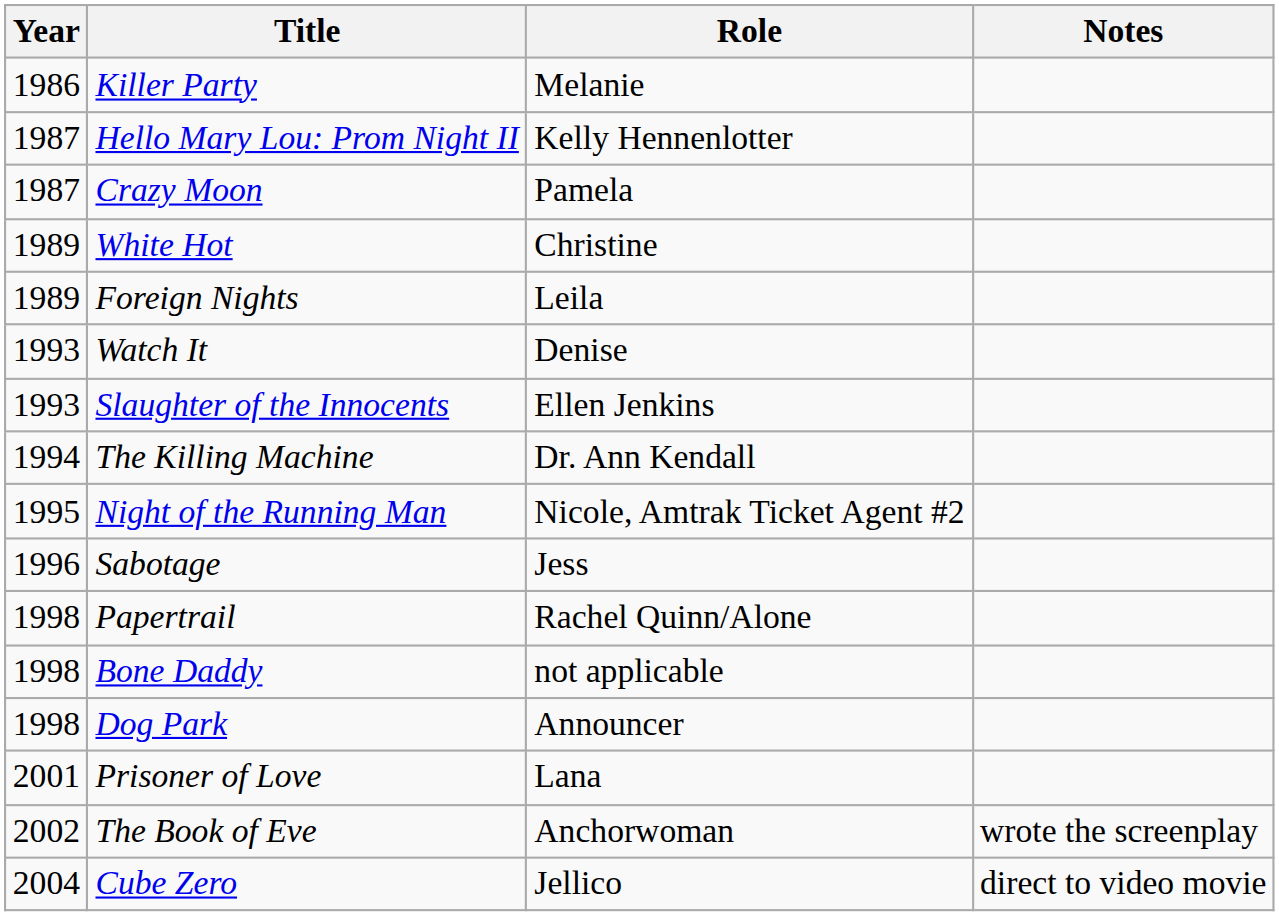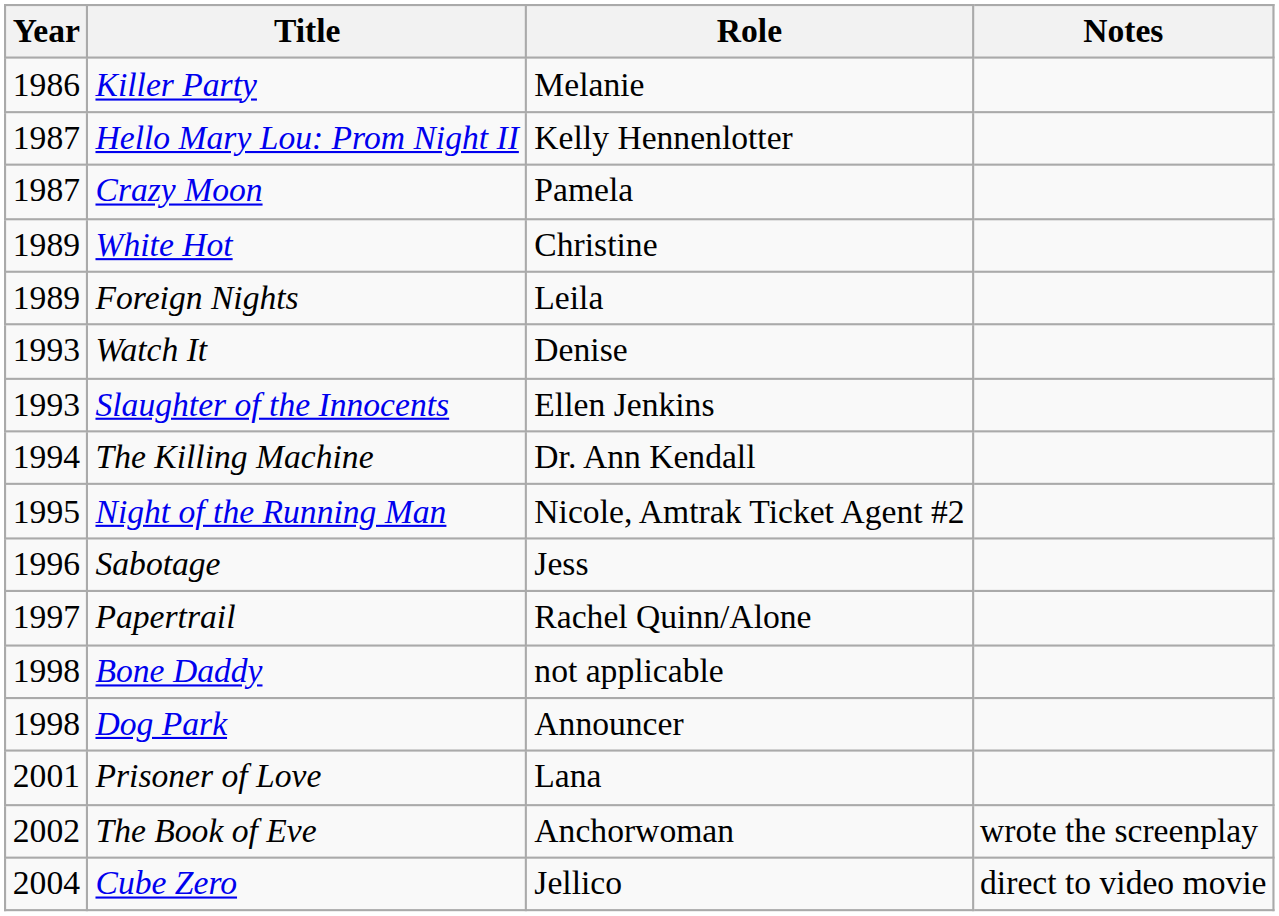 <table class="wikitable sortable">
 <tr>
 <th>Year</th>
 <th>Title</th>
 <th>Role</th>
 <th class="unsortable">Notes</th>
 </tr>
 <tr>
 <td>1986</td>
 <td><em><a href='#'>Killer Party</a></em></td>
 <td>Melanie</td>
 <td></td>
 </tr>
 <tr>
 <td>1987</td>
 <td><em><a href='#'>Hello Mary Lou: Prom Night II</a></em></td>
 <td>Kelly Hennenlotter</td>
 <td></td>
 </tr>
 <tr>
 <td>1987</td>
 <td><em><a href='#'>Crazy Moon</a></em></td>
 <td>Pamela</td>
 <td></td>
 </tr>
 <tr>
 <td>1989</td>
 <td><em><a href='#'>White Hot</a></em></td>
 <td>Christine</td>
 <td></td>
 </tr>
 <tr>
 <td>1989</td>
 <td><em>Foreign Nights</em></td>
 <td>Leila</td>
 <td></td>
 </tr>
 <tr>
 <td>1993</td>
 <td><em>Watch It</em></td>
 <td>Denise</td>
 <td></td>
 </tr>
 <tr>
 <td>1993</td>
 <td><em><a href='#'>Slaughter of the Innocents</a></em></td>
 <td>Ellen Jenkins</td>
 <td></td>
 </tr>
 <tr>
 <td>1994</td>
 <td data-sort-value="Killing Machine, The"><em>The Killing Machine</em></td>
 <td>Dr. Ann Kendall</td>
 <td></td>
 </tr>
 <tr>
 <td>1995</td>
 <td><em><a href='#'>Night of the Running Man</a></em></td>
 <td>Nicole, Amtrak Ticket Agent #2</td>
 <td></td>
 </tr>
 <tr>
 <td>1996</td>
 <td><em>Sabotage</em></td>
 <td>Jess</td>
 <td></td>
 </tr>
 <tr>
-<td>1998</td>
+<td>1997</td>
 <td><em>Papertrail</em></td>
 <td>Rachel Quinn/Alone</td>
 <td></td>
 </tr>
 <tr>
 <td>1998</td>
 <td><em><a href='#'>Bone Daddy</a></em></td>
 <td>not applicable</td>
 <td></td>
 </tr>
 <tr>
 <td>1998</td>
 <td><em><a href='#'>Dog Park</a></em></td>
 <td>Announcer</td>
 <td></td>
 </tr>
 <tr>
 <td>2001</td>
 <td><em>Prisoner of Love</em></td>
 <td>Lana</td>
 <td></td>
 </tr>
 <tr>
 <td>2002</td>
 <td data-sort-value="Book of Eve, The"><em>The Book of Eve</em></td>
 <td>Anchorwoman</td>
 <td>wrote the screenplay</td>
 </tr>
 <tr>
 <td>2004</td>
 <td><em><a href='#'>Cube Zero</a></em></td>
 <td>Jellico</td>
 <td>direct to video movie</td>
 </tr>
 </table>
